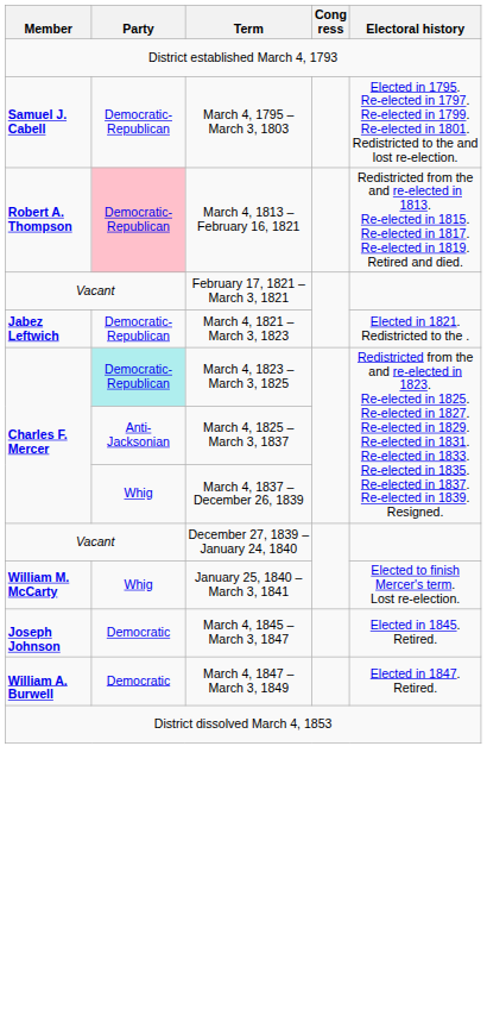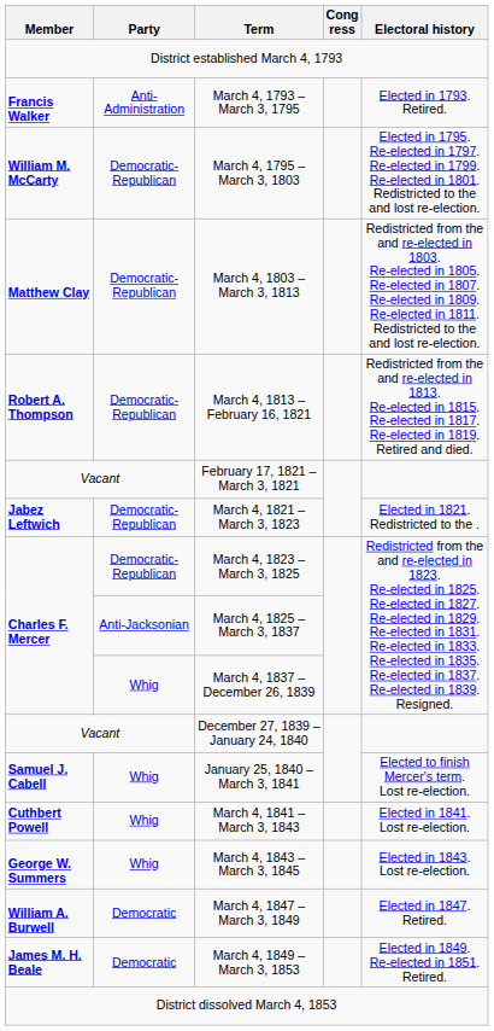 <table class=wikitable style="text-align:center">
 <tr valign=bottom>
 <th>Member</th>
 <th>Party</th>
 <th>Term</th>
 <th>Cong<br>ress</th>
 <th>Electoral history</th>
 </tr>
 <tr style="height:3em">
 <td colspan=5>District established March 4, 1793</td>
 </tr>
 <tr style="height:3em">
-<td align=left><strong><a href='#'>Samuel J. Cabell</a></strong><br></td>
+<td align=left><br><strong><a href='#'>Francis Walker</a></strong><br></td>
+<td><a href='#'>Anti-Administration</a></td>
+<td nowrap>March 4, 1793 –<br>March 3, 1795</td>
+<td></td>
+<td><a href='#'>Elected in 1793</a>.<br>Retired.</td>
+</tr>
+<tr style="height:3em">
+<td align=left><strong><a href='#'>William M. McCarty</a></strong><br></td>
 <td><a href='#'>Democratic-Republican</a></td>
 <td nowrap>March 4, 1795 –<br>March 3, 1803</td>
 <td></td>
 <td><a href='#'>Elected in 1795</a>.<br><a href='#'>Re-elected in 1797</a>.<br><a href='#'>Re-elected in 1799</a>.<br><a href='#'>Re-elected in 1801</a>.<br>Redistricted to the  and lost re-election.</td>
 </tr>
 <tr style="height:3em">
+<td align=left><br><strong><a href='#'>Matthew Clay</a></strong><br></td>
+<td><a href='#'>Democratic-Republican</a></td>
+<td nowrap>March 4, 1803 –<br>March 3, 1813</td>
+<td></td>
+<td>Redistricted from the  and <a href='#'>re-elected in 1803</a>.<br><a href='#'>Re-elected in 1805</a>.<br><a href='#'>Re-elected in 1807</a>.<br><a href='#'>Re-elected in 1809</a>.<br><a href='#'>Re-elected in 1811</a>.<br>Redistricted to the  and lost re-election.</td>
+</tr>
+<tr style="height:3em">
 <td align=left><strong><a href='#'>Robert A.</a></strong><br><strong><a href='#'>Thompson</a></strong><br></td>
-<td style="background: pink;"><a href='#'>Democratic-Republican</a></td>
+<td><a href='#'>Democratic-Republican</a></td>
 <td nowrap>March 4, 1813 –<br>February 16, 1821</td>
 <td></td>
 <td>Redistricted from the  and <a href='#'>re-elected in 1813</a>.<br><a href='#'>Re-elected in 1815</a>.<br><a href='#'>Re-elected in 1817</a>.<br><a href='#'>Re-elected in 1819</a>.<br>Retired and died.</td>
 </tr>
 <tr style="height:3em">
 <td colspan=2><em>Vacant</em></td>
 <td nowrap>February 17, 1821 –<br>March 3, 1821</td>
 <td rowspan=2></td>
 <td></td>
 </tr>
 <tr style="height:3em">
 <td align=left><strong><a href='#'>Jabez Leftwich</a></strong><br></td>
 <td><a href='#'>Democratic-Republican</a></td>
 <td nowrap>March 4, 1821 –<br>March 3, 1823</td>
 <td><a href='#'>Elected in 1821</a>.<br>Redistricted to the .</td>
 </tr>
 <tr style="height:3em">
 <td rowspan=3 align=left><br><strong><a href='#'>Charles F. Mercer</a></strong><br></td>
-<td style="background: paleturquoise;"><a href='#'>Democratic-Republican</a></td>
+<td><a href='#'>Democratic-Republican</a></td>
 <td nowrap>March 4, 1823 –<br>March 3, 1825</td>
 <td rowspan=3></td>
 <td rowspan=3><a href='#'>Redistricted</a> from the  and <a href='#'>re-elected in 1823</a>.<br><a href='#'>Re-elected in 1825</a>.<br><a href='#'>Re-elected in 1827</a>.<br><a href='#'>Re-elected in 1829</a>.<br><a href='#'>Re-elected in 1831</a>.<br><a href='#'>Re-elected in 1833</a>.<br><a href='#'>Re-elected in 1835</a>.<br><a href='#'>Re-elected in 1837</a>.<br><a href='#'>Re-elected in 1839</a>.<br>Resigned.</td>
 </tr>
 <tr style="height:3em">
 <td><a href='#'>Anti-Jacksonian</a></td>
 <td nowrap>March 4, 1825 –<br>March 3, 1837</td>
 </tr>
 <tr style="height:3em">
 <td><a href='#'>Whig</a></td>
 <td nowrap>March 4, 1837 –<br>December 26, 1839</td>
 </tr>
 <tr style="height:3em">
 <td colspan=2><em>Vacant</em></td>
 <td nowrap>December 27, 1839 –<br>January 24, 1840</td>
 <td rowspan=2></td>
 <td></td>
 </tr>
 <tr style="height:3em">
-<td align=left><strong><a href='#'>William M. McCarty</a></strong><br></td>
+<td align=left><strong><a href='#'>Samuel J. Cabell</a></strong><br></td>
 <td><a href='#'>Whig</a></td>
 <td nowrap>January 25, 1840 –<br>March 3, 1841</td>
 <td><a href='#'>Elected to finish Mercer's term</a>.<br>Lost re-election.</td>
 </tr>
 <tr style="height:3em">
-<td align=left><br><strong><a href='#'>Joseph Johnson</a></strong><br></td>
-<td><a href='#'>Democratic</a></td>
-<td nowrap>March 4, 1845 –<br>March 3, 1847</td>
+<td align=left><strong><a href='#'>Cuthbert Powell</a></strong><br></td>
+<td><a href='#'>Whig</a></td>
+<td nowrap>March 4, 1841 –<br>March 3, 1843</td>
 <td></td>
-<td><a href='#'>Elected in 1845</a>.<br>Retired.</td>
+<td><a href='#'>Elected in 1841</a>.<br>Lost re-election.</td>
+</tr>
+<tr style="height:3em">
+<td align=left><br><strong><a href='#'>George W. Summers</a></strong><br></td>
+<td><a href='#'>Whig</a></td>
+<td nowrap>March 4, 1843 –<br>March 3, 1845</td>
+<td></td>
+<td><a href='#'>Elected in 1843</a>.<br>Lost re-election.</td>
 </tr>
 <tr style="height:3em">
 <td align=left><br><strong><a href='#'>William A. Burwell</a></strong><br></td>
 <td><a href='#'>Democratic</a></td>
 <td nowrap>March 4, 1847 –<br>March 3, 1849</td>
 <td></td>
 <td><a href='#'>Elected in 1847</a>.<br>Retired.</td>
 </tr>
 <tr style="height:3em">
+<td align=left><strong><a href='#'>James M. H. Beale</a></strong><br></td>
+<td><a href='#'>Democratic</a></td>
+<td nowrap>March 4, 1849 –<br>March 3, 1853</td>
+<td></td>
+<td><a href='#'>Elected in 1849</a>.<br><a href='#'>Re-elected in 1851</a>.<br>Retired.</td>
+</tr>
+<tr style="height:3em">
 <td colspan=5>District dissolved March 4, 1853</td>
 </tr>
 </table>
